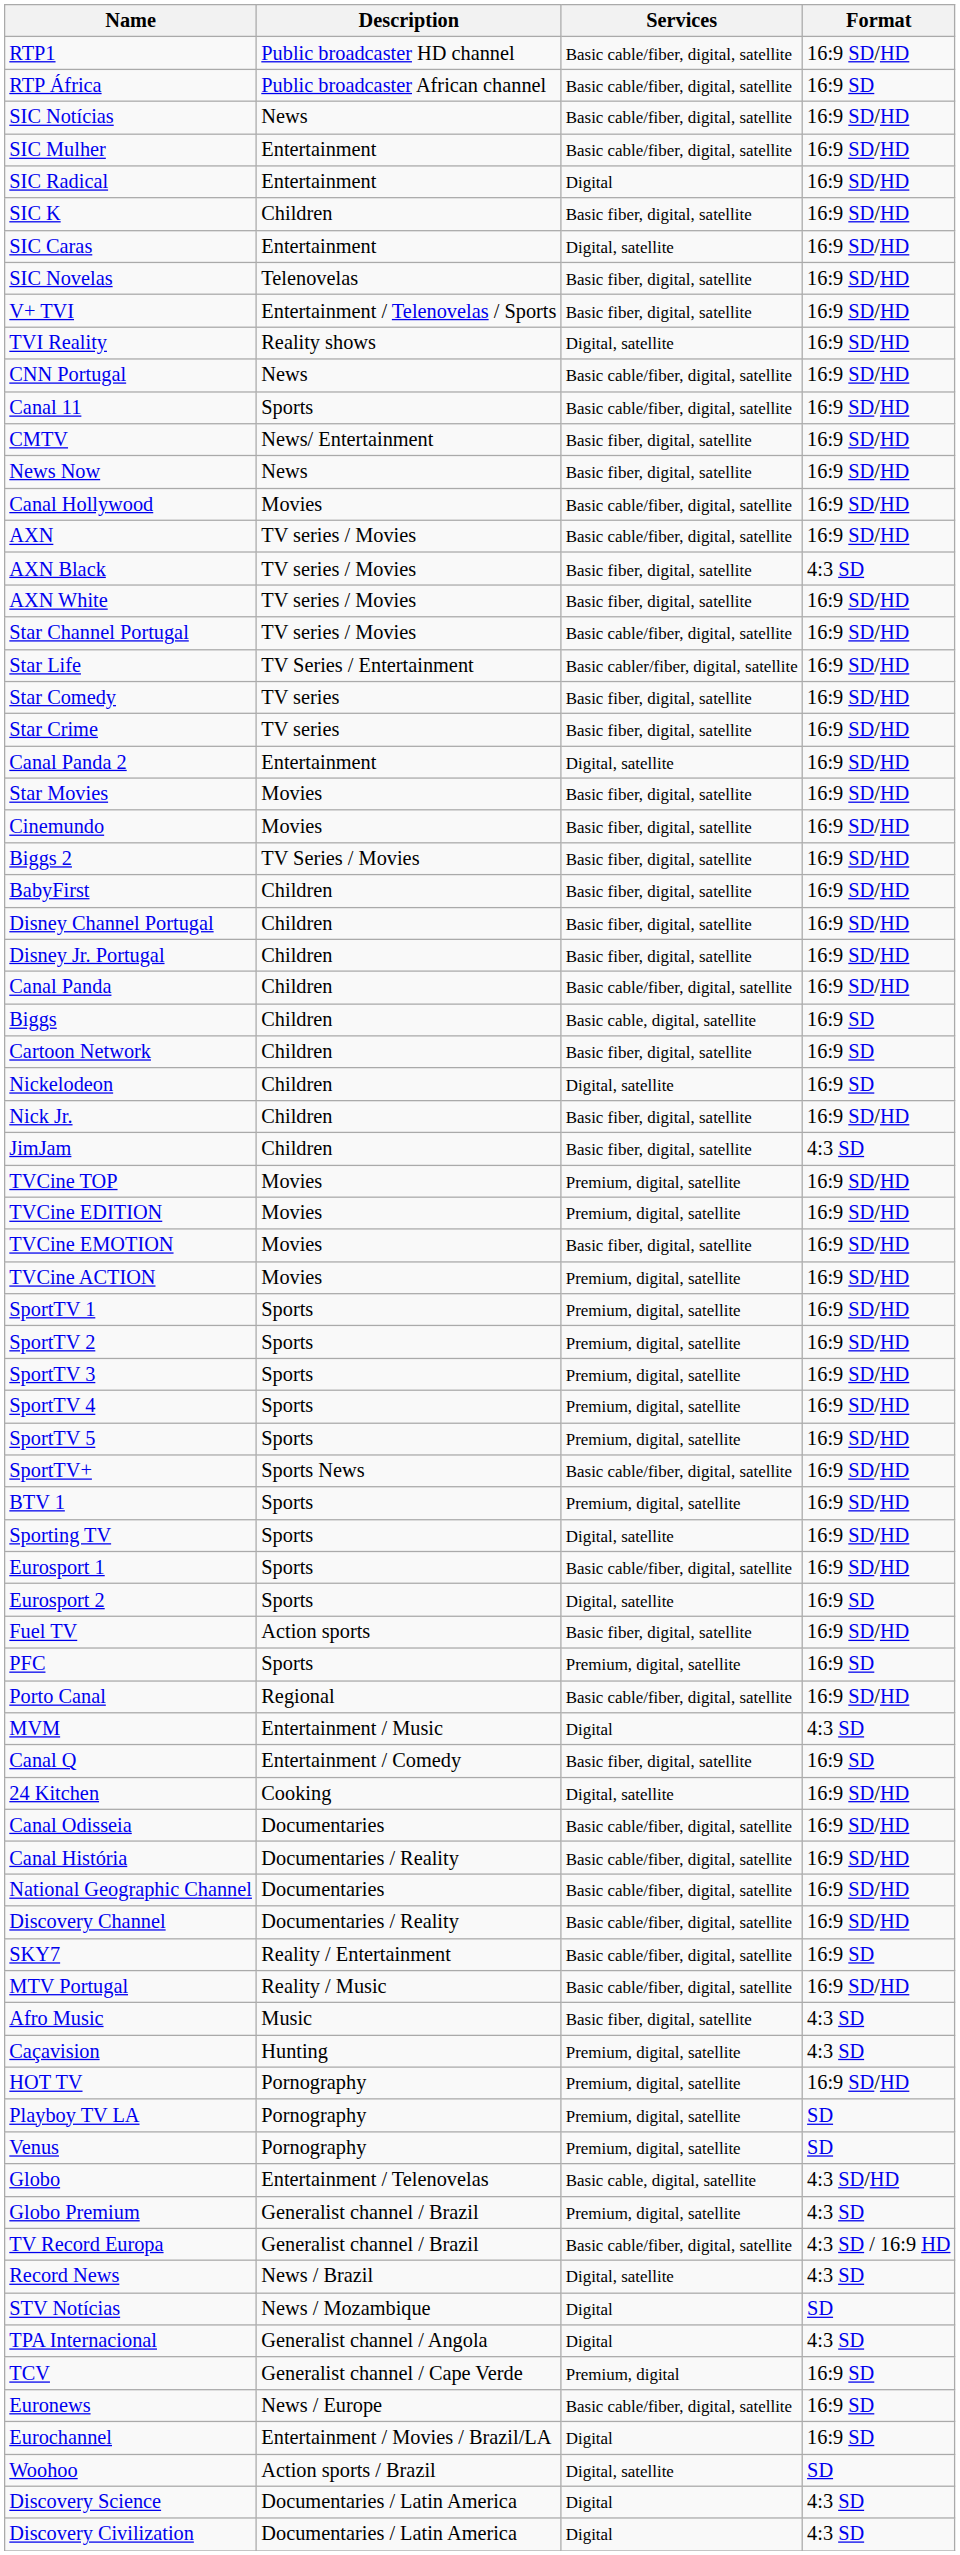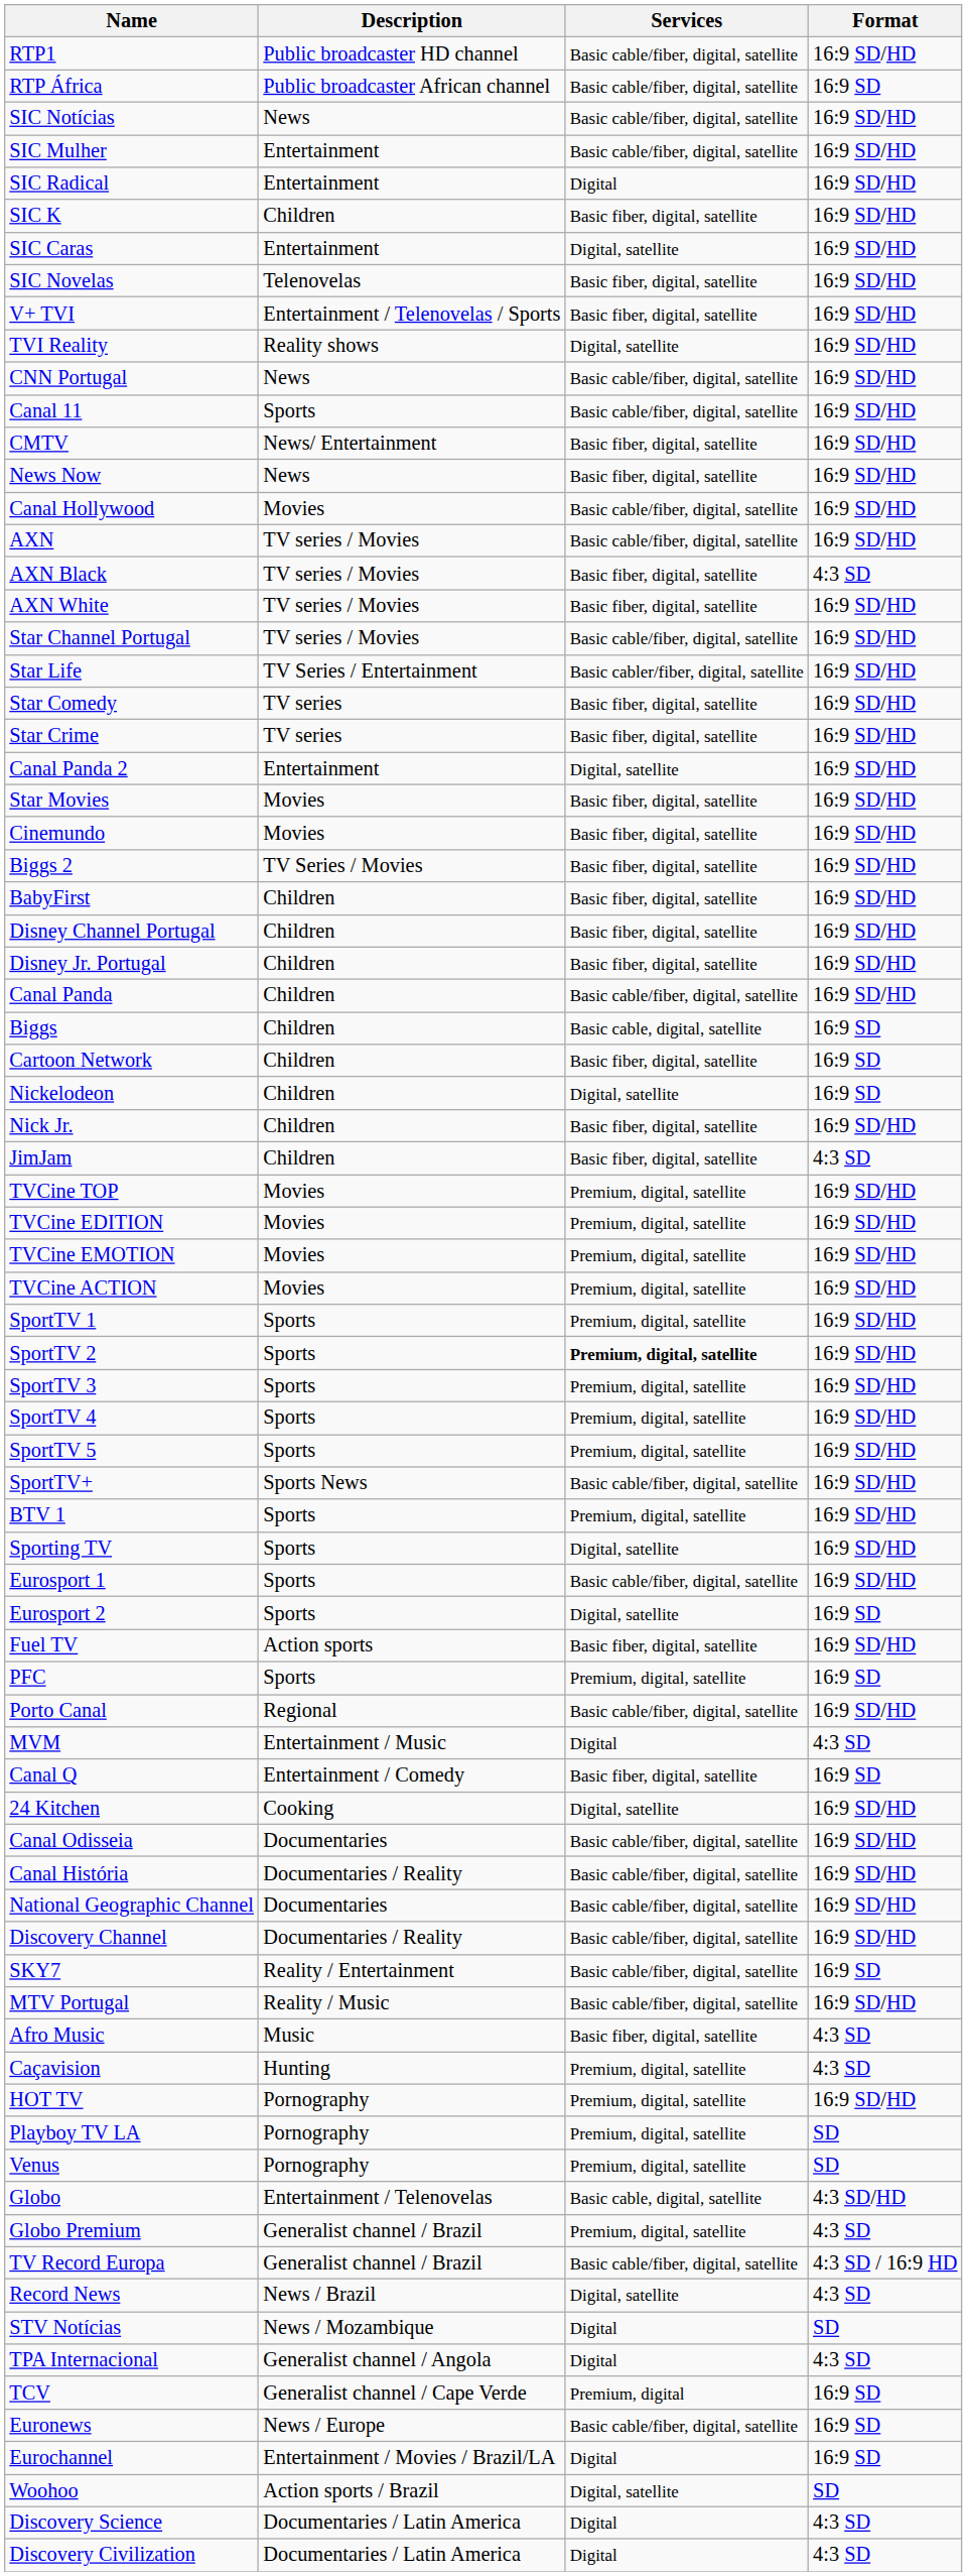 <table class="wikitable sortable">
 <tr>
 <th>Name</th>
 <th>Description</th>
 <th>Services</th>
 <th>Format</th>
 </tr>
 <tr>
 <td><a href='#'>RTP1</a></td>
 <td><a href='#'>Public broadcaster</a> HD channel</td>
 <td><small>Basic cable/fiber, digital, satellite</small></td>
 <td>16:9 <a href='#'>SD</a>/<a href='#'>HD</a></td>
 </tr>
 <tr>
 <td><a href='#'>RTP África</a></td>
 <td><a href='#'>Public broadcaster</a> African channel</td>
 <td><small>Basic cable/fiber, digital, satellite</small></td>
 <td>16:9 <a href='#'>SD</a></td>
 </tr>
 <tr>
 <td><a href='#'>SIC Notícias</a></td>
 <td>News</td>
 <td><small>Basic  cable/fiber, digital, satellite</small></td>
 <td>16:9 <a href='#'>SD</a>/<a href='#'>HD</a></td>
 </tr>
 <tr>
 <td><a href='#'>SIC Mulher</a></td>
 <td>Entertainment</td>
 <td><small>Basic cable/fiber, digital, satellite</small></td>
 <td>16:9 <a href='#'>SD</a>/<a href='#'>HD</a></td>
 </tr>
 <tr>
 <td><a href='#'>SIC Radical</a></td>
 <td>Entertainment</td>
 <td><small>Digital</small></td>
 <td>16:9 <a href='#'>SD</a>/<a href='#'>HD</a></td>
 </tr>
 <tr>
 <td><a href='#'>SIC K</a></td>
 <td>Children</td>
 <td><small>Basic fiber, digital, satellite</small></td>
 <td>16:9 <a href='#'>SD</a>/<a href='#'>HD</a></td>
 </tr>
 <tr>
 <td><a href='#'>SIC Caras</a></td>
 <td>Entertainment</td>
 <td><small>Digital, satellite</small></td>
 <td>16:9 <a href='#'>SD</a>/<a href='#'>HD</a></td>
 </tr>
 <tr>
 <td><a href='#'>SIC Novelas</a></td>
 <td>Telenovelas</td>
 <td><small>Basic fiber, digital, satellite</small></td>
 <td>16:9 <a href='#'>SD</a>/<a href='#'>HD</a></td>
 </tr>
 <tr>
 <td><a href='#'>V+ TVI</a></td>
 <td>Entertainment / <a href='#'>Telenovelas</a> / Sports</td>
 <td><small>Basic fiber, digital, satellite</small></td>
 <td>16:9 <a href='#'>SD</a>/<a href='#'>HD</a></td>
 </tr>
 <tr>
 <td><a href='#'>TVI Reality</a></td>
 <td>Reality shows</td>
 <td><small>Digital, satellite</small></td>
 <td>16:9 <a href='#'>SD</a>/<a href='#'>HD</a></td>
 </tr>
 <tr>
 <td><a href='#'>CNN Portugal</a></td>
 <td>News</td>
 <td><small>Basic cable/fiber, digital, satellite</small></td>
 <td>16:9 <a href='#'>SD</a>/<a href='#'>HD</a></td>
 </tr>
 <tr>
 <td><a href='#'>Canal 11</a></td>
 <td>Sports</td>
 <td><small>Basic cable/fiber, digital, satellite</small></td>
 <td>16:9 <a href='#'>SD</a>/<a href='#'>HD</a></td>
 </tr>
 <tr>
 <td><a href='#'>CMTV</a></td>
 <td>News/ Entertainment</td>
 <td><small>Basic fiber, digital, satellite</small></td>
 <td>16:9 <a href='#'>SD</a>/<a href='#'>HD</a></td>
 </tr>
 <tr>
 <td><a href='#'>News Now</a></td>
 <td>News</td>
 <td><small>Basic fiber, digital, satellite</small></td>
 <td>16:9 <a href='#'>SD</a>/<a href='#'>HD</a></td>
 </tr>
 <tr>
 <td><a href='#'>Canal Hollywood</a></td>
 <td>Movies</td>
 <td><small>Basic cable/fiber, digital, satellite</small></td>
 <td>16:9 <a href='#'>SD</a>/<a href='#'>HD</a></td>
 </tr>
 <tr>
 <td><a href='#'>AXN</a></td>
 <td>TV series / Movies</td>
 <td><small>Basic cable/fiber, digital, satellite</small></td>
 <td>16:9 <a href='#'>SD</a>/<a href='#'>HD</a></td>
 </tr>
 <tr>
 <td><a href='#'>AXN Black</a></td>
 <td>TV series / Movies</td>
 <td><small>Basic fiber, digital, satellite</small></td>
 <td>4:3 <a href='#'>SD</a></td>
 </tr>
 <tr>
 <td><a href='#'>AXN White</a></td>
 <td>TV series / Movies</td>
 <td><small>Basic fiber, digital, satellite</small></td>
 <td>16:9 <a href='#'>SD</a>/<a href='#'>HD</a></td>
 </tr>
 <tr>
 <td><a href='#'>Star Channel Portugal</a></td>
 <td>TV series / Movies</td>
 <td><small>Basic cable/fiber, digital, satellite</small></td>
 <td>16:9 <a href='#'>SD</a>/<a href='#'>HD</a></td>
 </tr>
 <tr>
 <td><a href='#'>Star Life</a></td>
 <td>TV Series / Entertainment</td>
 <td><small>Basic cabler/fiber, digital, satellite</small></td>
 <td>16:9 <a href='#'>SD</a>/<a href='#'>HD</a></td>
 </tr>
 <tr>
 <td><a href='#'>Star Comedy</a></td>
 <td>TV series</td>
 <td><small>Basic fiber, digital, satellite</small></td>
 <td>16:9 <a href='#'>SD</a>/<a href='#'>HD</a></td>
 </tr>
 <tr>
 <td><a href='#'>Star Crime</a></td>
 <td>TV series</td>
 <td><small>Basic fiber, digital, satellite</small></td>
 <td>16:9 <a href='#'>SD</a>/<a href='#'>HD</a></td>
 </tr>
 <tr>
 <td><a href='#'>Canal Panda 2</a></td>
 <td>Entertainment</td>
 <td><small>Digital, satellite</small></td>
 <td>16:9 <a href='#'>SD</a>/<a href='#'>HD</a></td>
 </tr>
 <tr>
 <td><a href='#'>Star Movies</a></td>
 <td>Movies</td>
 <td><small>Basic fiber, digital, satellite</small></td>
 <td>16:9 <a href='#'>SD</a>/<a href='#'>HD</a></td>
 </tr>
 <tr>
 <td><a href='#'>Cinemundo</a></td>
 <td>Movies</td>
 <td><small>Basic fiber, digital, satellite</small></td>
 <td>16:9 <a href='#'>SD</a>/<a href='#'>HD</a></td>
 </tr>
 <tr>
 <td><a href='#'>Biggs 2</a></td>
 <td>TV Series / Movies</td>
 <td><small>Basic fiber, digital, satellite</small></td>
 <td>16:9 <a href='#'>SD</a>/<a href='#'>HD</a></td>
 </tr>
 <tr>
 <td><a href='#'>BabyFirst</a></td>
 <td>Children</td>
 <td><small>Basic fiber, digital, satellite</small></td>
 <td>16:9 <a href='#'>SD</a>/<a href='#'>HD</a></td>
 </tr>
 <tr>
 <td><a href='#'>Disney Channel Portugal</a></td>
 <td>Children</td>
 <td><small>Basic fiber, digital, satellite</small></td>
 <td>16:9 <a href='#'>SD</a>/<a href='#'>HD</a></td>
 </tr>
 <tr>
 <td><a href='#'>Disney Jr. Portugal</a></td>
 <td>Children</td>
 <td><small>Basic fiber, digital, satellite</small></td>
 <td>16:9 <a href='#'>SD</a>/<a href='#'>HD</a></td>
 </tr>
 <tr>
 <td><a href='#'>Canal Panda</a></td>
 <td>Children</td>
 <td><small>Basic cable/fiber, digital, satellite</small></td>
 <td>16:9 <a href='#'>SD</a>/<a href='#'>HD</a></td>
 </tr>
 <tr>
 <td><a href='#'>Biggs</a></td>
 <td>Children</td>
 <td><small>Basic cable, digital, satellite</small></td>
 <td>16:9 <a href='#'>SD</a></td>
 </tr>
 <tr>
 <td><a href='#'>Cartoon Network</a></td>
 <td>Children</td>
 <td><small>Basic fiber, digital, satellite</small></td>
 <td>16:9 <a href='#'>SD</a></td>
 </tr>
 <tr>
 <td><a href='#'>Nickelodeon</a></td>
 <td>Children</td>
 <td><small>Digital, satellite</small></td>
 <td>16:9 <a href='#'>SD</a></td>
 </tr>
 <tr>
 <td><a href='#'>Nick Jr.</a></td>
 <td>Children</td>
 <td><small>Basic fiber, digital, satellite</small></td>
 <td>16:9 <a href='#'>SD</a>/<a href='#'>HD</a></td>
 </tr>
 <tr>
 <td><a href='#'>JimJam</a></td>
 <td>Children</td>
 <td><small>Basic fiber, digital, satellite</small></td>
 <td>4:3  <a href='#'>SD</a></td>
 </tr>
 <tr>
 <td><a href='#'>TVCine TOP</a></td>
 <td>Movies</td>
 <td><small>Premium, digital, satellite</small></td>
 <td>16:9 <a href='#'>SD</a>/<a href='#'>HD</a></td>
 </tr>
 <tr>
 <td><a href='#'>TVCine EDITION</a></td>
 <td>Movies</td>
 <td><small>Premium, digital, satellite</small></td>
 <td>16:9 <a href='#'>SD</a>/<a href='#'>HD</a></td>
 </tr>
 <tr>
 <td><a href='#'>TVCine EMOTION</a></td>
 <td>Movies</td>
-<td><small>Basic fiber, digital, satellite</small></td>
+<td><small>Premium, digital, satellite</small></td>
 <td>16:9 <a href='#'>SD</a>/<a href='#'>HD</a></td>
 </tr>
 <tr>
 <td><a href='#'>TVCine ACTION</a></td>
 <td>Movies</td>
 <td><small>Premium, digital, satellite</small></td>
 <td>16:9 <a href='#'>SD</a>/<a href='#'>HD</a></td>
 </tr>
 <tr>
 <td><a href='#'>SportTV 1</a></td>
 <td>Sports</td>
 <td><small>Premium, digital, satellite</small></td>
 <td>16:9 <a href='#'>SD</a>/<a href='#'>HD</a></td>
 </tr>
 <tr>
 <td><a href='#'>SportTV 2</a></td>
 <td>Sports</td>
-<td><small>Premium, digital, satellite</small></td>
+<td><strong><small>Premium, digital, satellite</small></strong></td>
 <td>16:9 <a href='#'>SD</a>/<a href='#'>HD</a></td>
 </tr>
 <tr>
 <td><a href='#'>SportTV 3</a></td>
 <td>Sports</td>
 <td><small>Premium, digital, satellite</small></td>
 <td>16:9 <a href='#'>SD</a>/<a href='#'>HD</a></td>
 </tr>
 <tr>
 <td><a href='#'>SportTV 4</a></td>
 <td>Sports</td>
 <td><small>Premium, digital, satellite</small></td>
 <td>16:9 <a href='#'>SD</a>/<a href='#'>HD</a></td>
 </tr>
 <tr>
 <td><a href='#'>SportTV 5</a></td>
 <td>Sports</td>
 <td><small>Premium, digital, satellite</small></td>
 <td>16:9 <a href='#'>SD</a>/<a href='#'>HD</a></td>
 </tr>
 <tr>
 <td><a href='#'>SportTV+</a></td>
 <td>Sports News</td>
 <td><small>Basic cable/fiber, digital, satellite</small></td>
 <td>16:9 <a href='#'>SD</a>/<a href='#'>HD</a></td>
 </tr>
 <tr>
 <td><a href='#'>BTV 1</a></td>
 <td>Sports</td>
 <td><small>Premium, digital, satellite</small></td>
 <td>16:9 <a href='#'>SD</a>/<a href='#'>HD</a></td>
 </tr>
 <tr>
 <td><a href='#'>Sporting TV</a></td>
 <td>Sports</td>
 <td><small>Digital, satellite</small></td>
 <td>16:9 <a href='#'>SD</a>/<a href='#'>HD</a></td>
 </tr>
 <tr>
 <td><a href='#'>Eurosport 1</a></td>
 <td>Sports</td>
 <td><small>Basic cable/fiber, digital, satellite</small></td>
 <td>16:9 <a href='#'>SD</a>/<a href='#'>HD</a></td>
 </tr>
 <tr>
 <td><a href='#'>Eurosport 2</a></td>
 <td>Sports</td>
 <td><small>Digital, satellite</small></td>
 <td>16:9 <a href='#'>SD</a></td>
 </tr>
 <tr>
 <td><a href='#'>Fuel TV</a></td>
 <td>Action sports</td>
 <td><small>Basic fiber, digital, satellite</small></td>
 <td>16:9 <a href='#'>SD</a>/<a href='#'>HD</a></td>
 </tr>
 <tr>
 <td><a href='#'>PFC</a></td>
 <td>Sports</td>
 <td><small>Premium, digital, satellite</small></td>
 <td>16:9 <a href='#'>SD</a></td>
 </tr>
 <tr>
 <td><a href='#'>Porto Canal</a></td>
 <td>Regional</td>
 <td><small>Basic cable/fiber, digital, satellite</small></td>
 <td>16:9 <a href='#'>SD</a>/<a href='#'>HD</a></td>
 </tr>
 <tr>
 <td><a href='#'>MVM</a></td>
 <td>Entertainment / Music</td>
 <td><small>Digital</small></td>
 <td>4:3 <a href='#'>SD</a></td>
 </tr>
 <tr>
 <td><a href='#'>Canal Q</a></td>
 <td>Entertainment / Comedy</td>
 <td><small>Basic fiber, digital, satellite</small></td>
 <td>16:9 <a href='#'>SD</a></td>
 </tr>
 <tr>
 <td><a href='#'>24 Kitchen</a></td>
 <td>Cooking</td>
 <td><small>Digital, satellite</small></td>
 <td>16:9 <a href='#'>SD</a>/<a href='#'>HD</a></td>
 </tr>
 <tr>
 <td><a href='#'>Canal Odisseia</a></td>
 <td>Documentaries</td>
 <td><small>Basic cable/fiber, digital, satellite</small></td>
 <td>16:9 <a href='#'>SD</a>/<a href='#'>HD</a></td>
 </tr>
 <tr>
 <td><a href='#'>Canal História</a></td>
 <td>Documentaries / Reality</td>
 <td><small>Basic cable/fiber, digital, satellite</small></td>
 <td>16:9 <a href='#'>SD</a>/<a href='#'>HD</a></td>
 </tr>
 <tr>
 <td><a href='#'>National Geographic Channel</a></td>
 <td>Documentaries</td>
 <td><small>Basic cable/fiber, digital, satellite</small></td>
 <td>16:9 <a href='#'>SD</a>/<a href='#'>HD</a></td>
 </tr>
 <tr>
 <td><a href='#'>Discovery Channel</a></td>
 <td>Documentaries / Reality</td>
 <td><small>Basic cable/fiber, digital, satellite</small></td>
 <td>16:9 <a href='#'>SD</a>/<a href='#'>HD</a></td>
 </tr>
 <tr>
 <td><a href='#'>SKY7</a></td>
 <td>Reality / Entertainment</td>
 <td><small>Basic cable/fiber, digital, satellite</small></td>
 <td>16:9 <a href='#'>SD</a></td>
 </tr>
 <tr>
 <td><a href='#'>MTV Portugal</a></td>
 <td>Reality / Music</td>
 <td><small>Basic cable/fiber, digital, satellite</small></td>
 <td>16:9 <a href='#'>SD</a>/<a href='#'>HD</a></td>
 </tr>
 <tr>
 <td><a href='#'>Afro Music</a></td>
 <td>Music</td>
 <td><small>Basic fiber, digital, satellite</small></td>
 <td>4:3 <a href='#'>SD</a></td>
 </tr>
 <tr>
 <td><a href='#'>Caçavision</a></td>
 <td>Hunting</td>
 <td><small>Premium, digital, satellite</small></td>
 <td>4:3 <a href='#'>SD</a></td>
 </tr>
 <tr>
 <td><a href='#'>HOT TV</a></td>
 <td>Pornography</td>
 <td><small>Premium, digital, satellite</small></td>
 <td>16:9 <a href='#'>SD</a>/<a href='#'>HD</a></td>
 </tr>
 <tr>
 <td><a href='#'>Playboy TV LA</a></td>
 <td>Pornography</td>
 <td><small>Premium, digital, satellite</small></td>
 <td><a href='#'>SD</a></td>
 </tr>
 <tr>
 <td><a href='#'>Venus</a></td>
 <td>Pornography</td>
 <td><small>Premium, digital, satellite</small></td>
 <td><a href='#'>SD</a></td>
 </tr>
 <tr>
 <td><a href='#'>Globo</a></td>
 <td>Entertainment / Telenovelas</td>
 <td><small>Basic cable, digital, satellite</small></td>
 <td>4:3 <a href='#'>SD</a>/<a href='#'>HD</a></td>
 </tr>
 <tr>
 <td><a href='#'>Globo Premium</a></td>
 <td>Generalist channel / Brazil</td>
 <td><small>Premium, digital, satellite</small></td>
 <td>4:3 <a href='#'>SD</a></td>
 </tr>
 <tr>
 <td><a href='#'>TV Record Europa</a></td>
 <td>Generalist channel / Brazil</td>
 <td><small>Basic cable/fiber, digital, satellite</small></td>
 <td>4:3 <a href='#'>SD</a> / 16:9 <a href='#'>HD</a></td>
 </tr>
 <tr>
 <td><a href='#'>Record News</a></td>
 <td>News / Brazil</td>
 <td><small>Digital, satellite</small></td>
 <td>4:3 <a href='#'>SD</a></td>
 </tr>
 <tr>
 <td><a href='#'>STV Notícias</a></td>
 <td>News / Mozambique</td>
 <td><small>Digital</small></td>
 <td><a href='#'>SD</a></td>
 </tr>
 <tr>
 <td><a href='#'>TPA Internacional</a></td>
 <td>Generalist channel / Angola</td>
 <td><small>Digital</small></td>
 <td>4:3 <a href='#'>SD</a></td>
 </tr>
 <tr>
 <td><a href='#'>TCV</a></td>
 <td>Generalist channel / Cape Verde</td>
 <td><small>Premium, digital</small></td>
 <td>16:9 <a href='#'>SD</a></td>
 </tr>
 <tr>
 <td><a href='#'>Euronews</a></td>
 <td>News / Europe</td>
 <td><small>Basic cable/fiber, digital, satellite</small></td>
 <td>16:9 <a href='#'>SD</a></td>
 </tr>
 <tr>
 <td><a href='#'>Eurochannel</a></td>
 <td>Entertainment / Movies / Brazil/LA</td>
 <td><small>Digital</small></td>
 <td>16:9 <a href='#'>SD</a></td>
 </tr>
 <tr>
 <td><a href='#'>Woohoo</a></td>
 <td>Action sports / Brazil</td>
 <td><small>Digital, satellite</small></td>
 <td><a href='#'>SD</a></td>
 </tr>
 <tr>
 <td><a href='#'>Discovery Science</a></td>
 <td>Documentaries / Latin America</td>
 <td><small>Digital</small></td>
 <td>4:3 <a href='#'>SD</a></td>
 </tr>
 <tr>
 <td><a href='#'>Discovery Civilization</a></td>
 <td>Documentaries / Latin America</td>
 <td><small>Digital</small></td>
 <td>4:3 <a href='#'>SD</a></td>
 </tr>
 </table>
